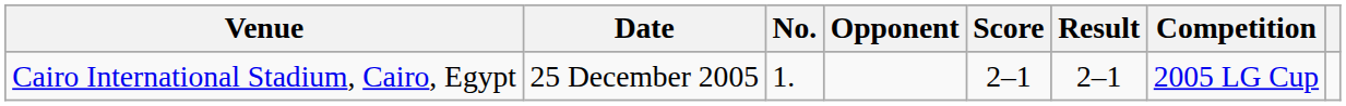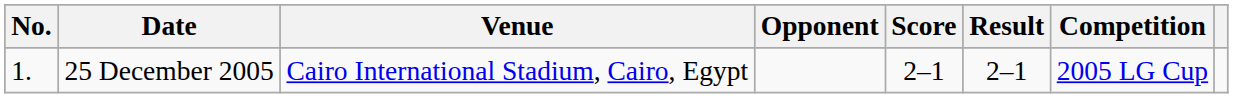 <table class="wikitable sortable">
 <tr>
+<th scope="col">No.</th>
+<th scope="col">Date</th>
 <th scope="col">Venue</th>
-<th scope="col">Date</th>
-<th scope="col">No.</th>
 <th scope="col">Opponent</th>
 <th scope="col">Score</th>
 <th scope="col">Result</th>
 <th scope="col">Competition</th>
 <th scope="col" class="unsortable"></th>
 </tr>
 <tr>
+<td>1.</td>
+<td>25 December 2005</td>
 <td><a href='#'>Cairo International Stadium</a>, <a href='#'>Cairo</a>, Egypt</td>
-<td>25 December 2005</td>
-<td>1.</td>
 <td></td>
 <td align="center">2–1</td>
 <td align="center">2–1</td>
 <td><a href='#'>2005 LG Cup</a></td>
 <td></td>
 </tr>
 </table>
